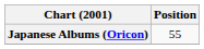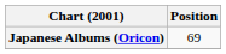 <table class="wikitable plainrowheaders">
 <tr>
 <th>Chart (2001)</th>
 <th>Position</th>
 </tr>
 <tr>
 <th scope="row">Japanese Albums (<a href='#'>Oricon</a>)</th>
-<td style="text-align:center;">55</td>
+<td style="text-align:center;">69</td>
 </tr>
 <tr>
 </tr>
 </table>
